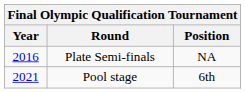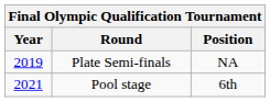 <table class="wikitable" style="text-align: center;">
 <tr>
 <th colspan=3>Final Olympic Qualification Tournament</th>
 </tr>
 <tr>
 <th>Year</th>
 <th>Round</th>
 <th>Position</th>
 </tr>
 <tr>
-<td> <a href='#'>2016</a></td>
+<td> <a href='#'>2019</a></td>
 <td>Plate Semi-finals</td>
 <td>NA</td>
 </tr>
 <tr>
 <td> <a href='#'>2021</a></td>
 <td>Pool stage</td>
 <td>6th</td>
 </tr>
 </table>
